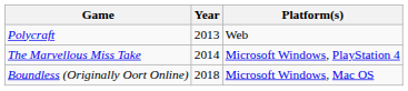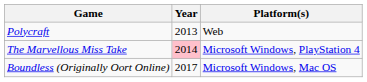 <table class="wikitable">
 <tr>
 <th>Game</th>
 <th>Year</th>
 <th>Platform(s)</th>
 </tr>
 <tr>
 <td><em><a href='#'>Polycraft</a></em></td>
 <td>2013</td>
 <td>Web</td>
 </tr>
 <tr>
 <td><em><a href='#'>The Marvellous Miss Take</a></em></td>
-<td>2014</td>
+<td style="background: pink;">2014</td>
 <td><a href='#'>Microsoft Windows</a>, <a href='#'>PlayStation 4</a></td>
 </tr>
 <tr>
 <td><em><a href='#'>Boundless</a> (Originally Oort Online)</em></td>
-<td>2018</td>
+<td>2017</td>
 <td><a href='#'>Microsoft Windows</a>, <a href='#'>Mac OS</a></td>
 </tr>
 </table>
